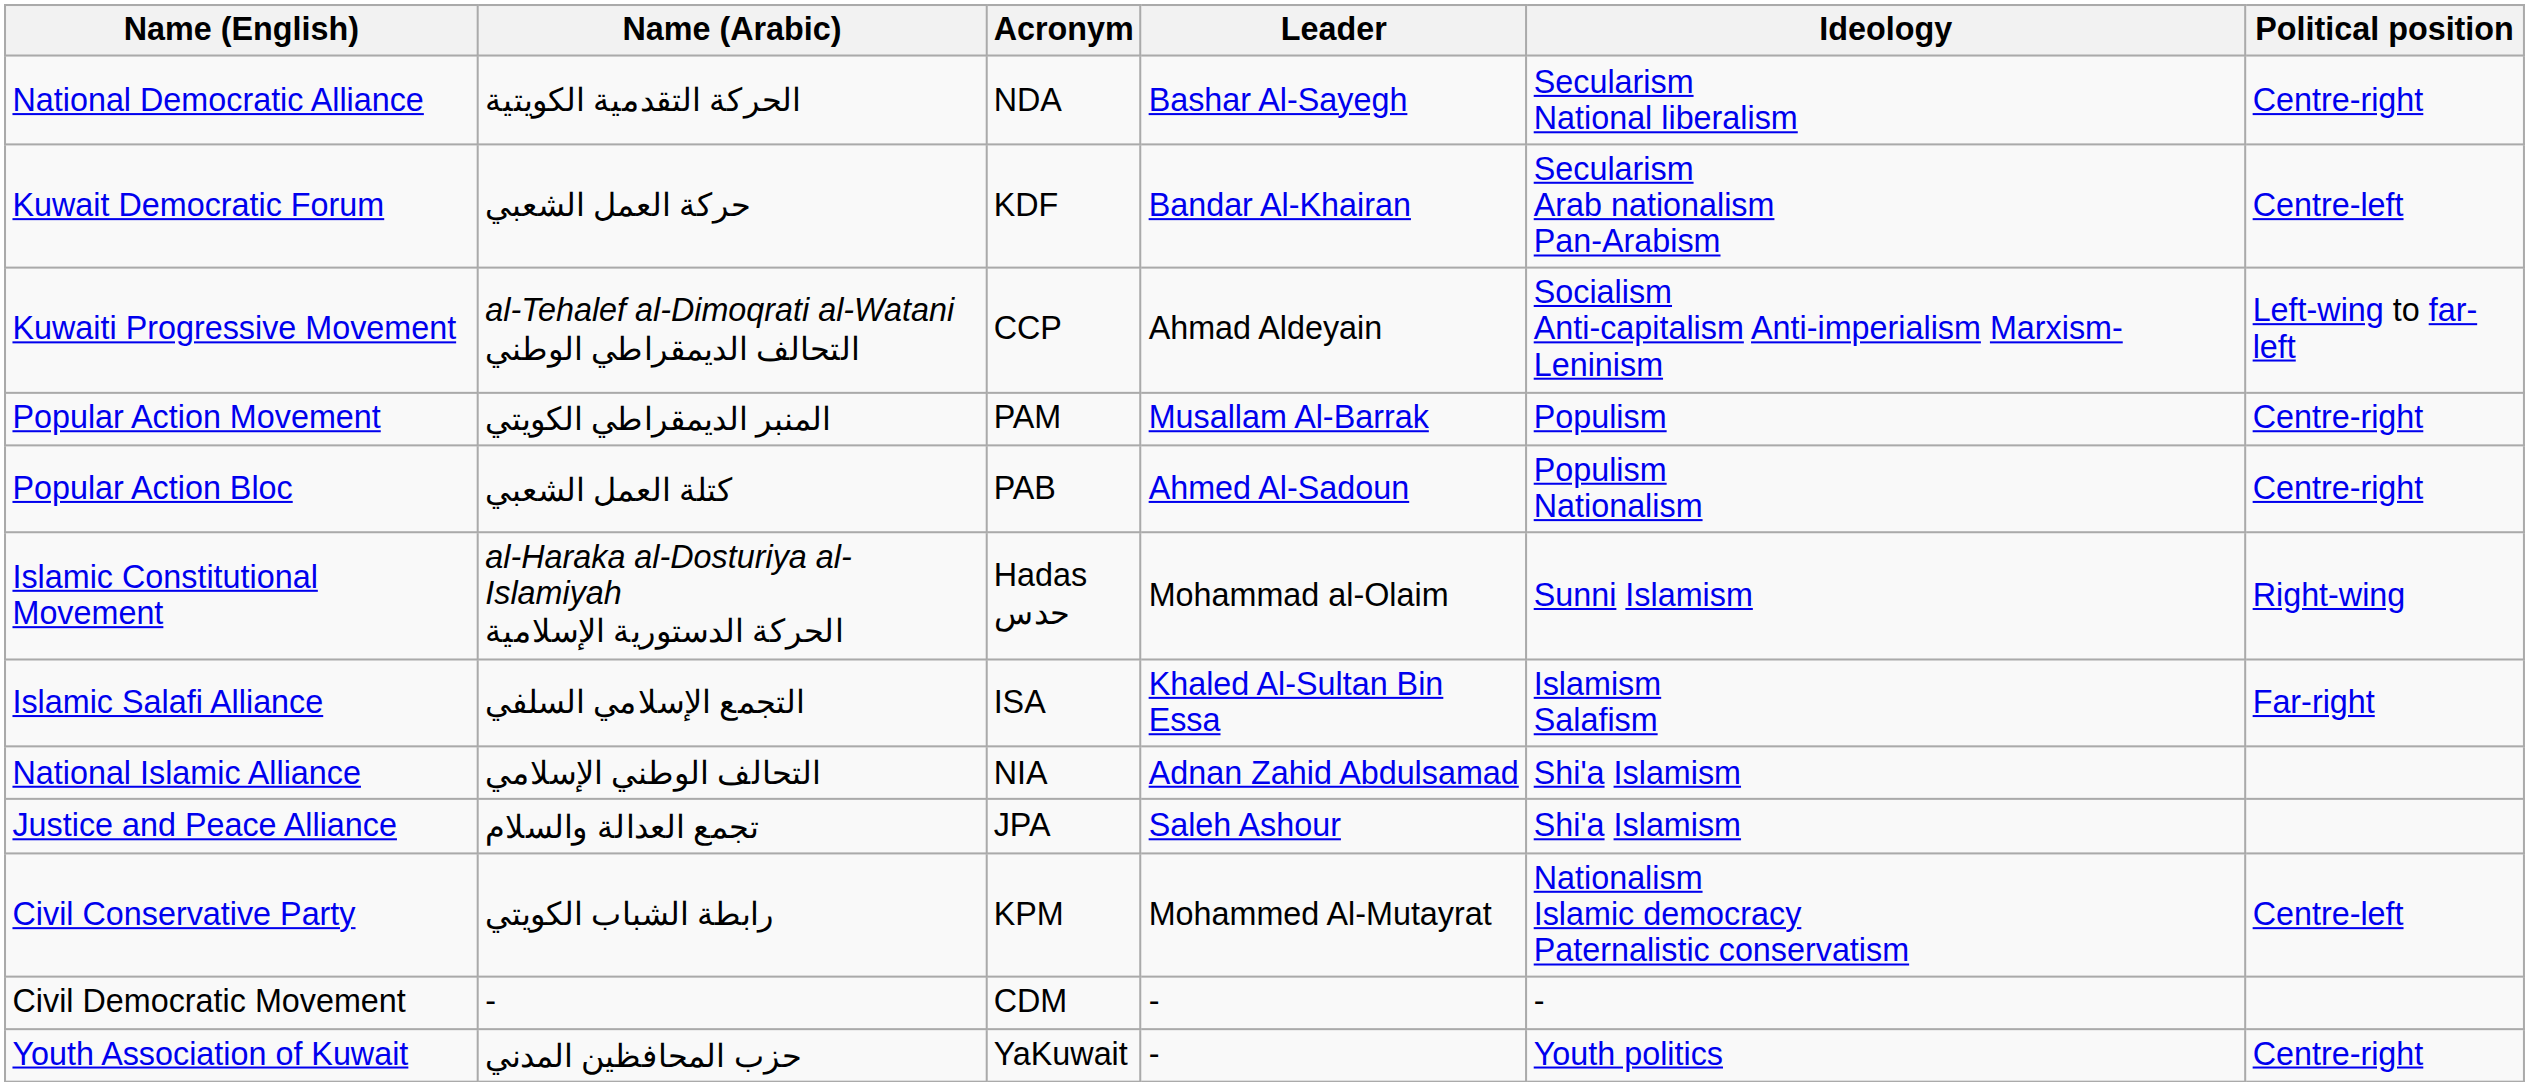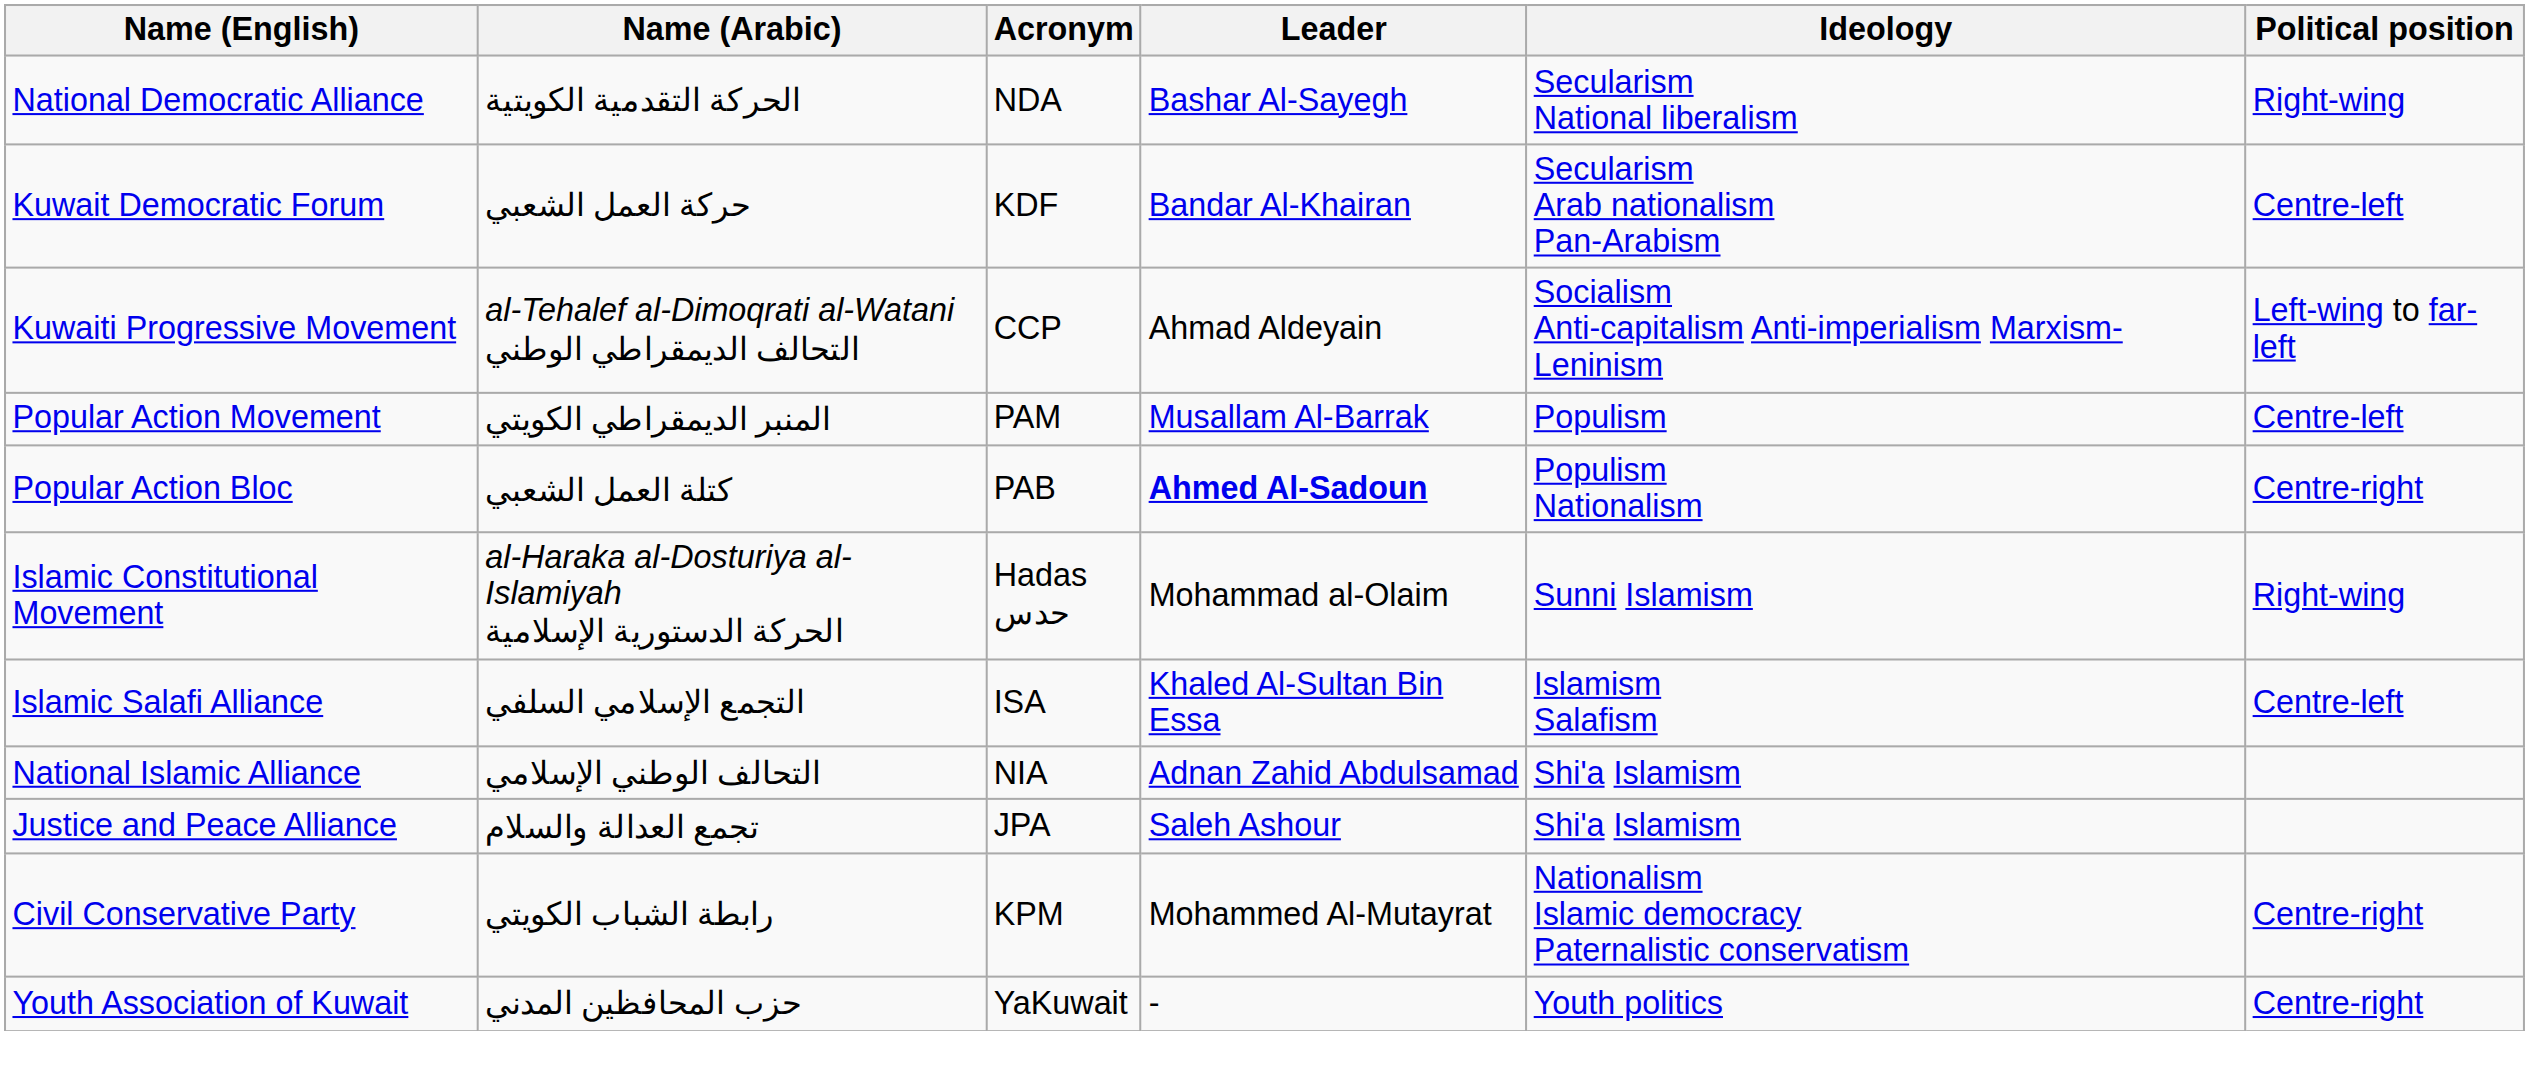 <table class="wikitable">
 <tr>
 <th>Name (English)</th>
 <th>Name (Arabic)</th>
 <th>Acronym</th>
 <th>Leader</th>
 <th>Ideology</th>
 <th>Political position</th>
 </tr>
 <tr>
 <td><a href='#'>National Democratic Alliance</a></td>
 <td><span>الحركة التقدمية الكويتية</span></td>
 <td>NDA</td>
 <td><a href='#'>Bashar Al-Sayegh</a></td>
 <td><a href='#'>Secularism</a><br><a href='#'>National liberalism</a></td>
-<td><a href='#'>Centre-right</a></td>
+<td><a href='#'>Right-wing</a></td>
 </tr>
 <tr>
 <td><a href='#'>Kuwait Democratic Forum</a></td>
 <td><span>حركة العمل الشعبي</span></td>
 <td>KDF</td>
 <td><a href='#'>Bandar Al-Khairan</a></td>
 <td><a href='#'>Secularism</a><br><a href='#'>Arab nationalism</a><br><a href='#'>Pan-Arabism</a></td>
 <td><a href='#'>Centre-left</a></td>
 </tr>
 <tr>
 <td><a href='#'>Kuwaiti Progressive Movement</a></td>
 <td><em>al-Tehalef al-Dimoqrati al-Watani</em><br><span>التحالف الديمقراطي الوطني</span></td>
 <td>CCP</td>
 <td>Ahmad Aldeyain</td>
 <td><a href='#'>Socialism</a><br><a href='#'>Anti-capitalism</a> <a href='#'>Anti-imperialism</a> <a href='#'>Marxism-Leninism</a></td>
 <td><a href='#'>Left-wing</a> to <a href='#'>far-left</a></td>
 </tr>
 <tr>
 <td><a href='#'>Popular Action Movement</a></td>
 <td><span>المنبر الديمقراطي الكويتي</span></td>
 <td>PAM</td>
 <td><a href='#'>Musallam Al-Barrak</a></td>
 <td><a href='#'>Populism</a></td>
-<td><a href='#'>Centre-right</a></td>
+<td><a href='#'>Centre-left</a></td>
 </tr>
 <tr>
 <td><a href='#'>Popular Action Bloc</a></td>
 <td><span>كتلة العمل الشعبي</span></td>
 <td>PAB</td>
-<td><a href='#'>Ahmed Al-Sadoun</a></td>
+<td><strong><a href='#'>Ahmed Al-Sadoun</a></strong></td>
 <td><a href='#'>Populism</a><br><a href='#'>Nationalism</a></td>
 <td><a href='#'>Centre-right</a></td>
 </tr>
 <tr>
 <td><a href='#'>Islamic Constitutional Movement</a></td>
 <td><em>al-Haraka al-Dosturiya al-Islamiyah</em><br><span>الحركة الدستورية الإسلامية</span></td>
 <td>Hadas<br><span>حدس</span></td>
 <td>Mohammad al-Olaim</td>
 <td><a href='#'>Sunni</a> <a href='#'>Islamism</a></td>
 <td><a href='#'>Right-wing</a></td>
 </tr>
 <tr>
 <td><a href='#'>Islamic Salafi Alliance</a></td>
 <td><span>التجمع الإسلامي السلفي</span></td>
 <td>ISA</td>
 <td><a href='#'>Khaled Al-Sultan Bin Essa</a></td>
 <td><a href='#'>Islamism</a><br><a href='#'>Salafism</a></td>
-<td><a href='#'>Far-right</a></td>
+<td><a href='#'>Centre-left</a></td>
 </tr>
 <tr>
 <td><a href='#'>National Islamic Alliance</a></td>
 <td><span>التحالف الوطني الإسلامي</span></td>
 <td>NIA</td>
 <td><a href='#'>Adnan Zahid Abdulsamad</a></td>
 <td><a href='#'>Shi'a</a> <a href='#'>Islamism</a></td>
 <td></td>
 </tr>
 <tr>
 <td><a href='#'>Justice and Peace Alliance</a></td>
 <td><span>تجمع العدالة والسلام</span></td>
 <td>JPA</td>
 <td><a href='#'>Saleh Ashour</a></td>
 <td><a href='#'>Shi'a</a> <a href='#'>Islamism</a></td>
 <td></td>
 </tr>
 <tr>
 <td><a href='#'>Civil Conservative Party</a></td>
 <td><span>رابطة الشباب الكويتي</span></td>
 <td>KPM</td>
 <td>Mohammed Al-Mutayrat</td>
 <td><a href='#'>Nationalism</a><br><a href='#'>Islamic democracy</a><br><a href='#'>Paternalistic conservatism</a></td>
-<td><a href='#'>Centre-left</a></td>
-</tr>
-<tr>
-<td>Civil Democratic Movement</td>
-<td>-</td>
-<td>CDM</td>
-<td>-</td>
-<td>-</td>
-<td></td>
+<td><a href='#'>Centre-right</a></td>
 </tr>
 <tr>
 <td><a href='#'>Youth Association of Kuwait</a></td>
 <td><span>حزب المحافظين المدني</span></td>
 <td>YaKuwait</td>
 <td>-</td>
 <td><a href='#'>Youth politics</a></td>
 <td><a href='#'>Centre-right</a></td>
 </tr>
 </table>
